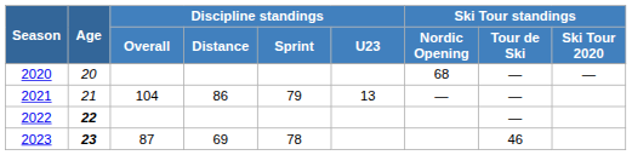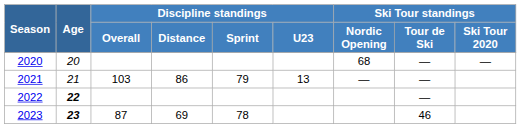 <table class="wikitable" style="font-size:95%; text-align:center; border:grey solid 1px; border-collapse:collapse; background:#ffffff;">
 <tr>
 <th style="background-color:#369; color:white; width:60px;" rowspan="2"> Season </th>
 <th style="background-color:#369; color:white; width:40px;" rowspan="2"> Age </th>
 <th style="background-color:#4180be; color:white;" colspan="4">Discipline standings</th>
 <th style="background-color:#4180be; color:white;" colspan="3">Ski Tour standings</th>
 </tr>
 <tr>
 <th style="background-color:#4180be; color:white; width:75px;">Overall</th>
 <th style="background-color:#4180be; color:white; width:75px;">Distance</th>
 <th style="background-color:#4180be; color:white; width:75px;">Sprint</th>
 <th style="background-color:#4180be; color:white; width:75px;">U23</th>
 <th style="background-color:#4180be; color:white; width:75px;">Nordic<br>Opening</th>
 <th style="background-color:#4180be; color:white; width:75px;">Tour de<br>Ski</th>
 <th style="background-color:#4180be; color:white; width:75px;">Ski Tour<br>2020</th>
 </tr>
 <tr>
 </tr>
 <tr>
 <td><a href='#'>2020</a></td>
 <td><em>20</em></td>
 <td></td>
 <td></td>
 <td></td>
 <td></td>
 <td>68</td>
 <td>—</td>
 <td>—</td>
 </tr>
 <tr>
 <td><a href='#'>2021</a></td>
 <td><em>21</em></td>
-<td>104</td>
+<td>103</td>
 <td>86</td>
 <td>79</td>
 <td>13</td>
 <td>—</td>
 <td>—</td>
 <td></td>
 </tr>
 <tr>
 <td><a href='#'>2022</a></td>
 <td><strong><em>22</em></strong></td>
 <td></td>
 <td></td>
 <td></td>
 <td></td>
 <td></td>
 <td>—</td>
 <td></td>
 </tr>
 <tr>
 <td><a href='#'>2023</a></td>
 <td><strong><em>23</em></strong></td>
 <td>87</td>
 <td>69</td>
 <td>78</td>
 <td></td>
 <td></td>
 <td>46</td>
 <td></td>
 </tr>
 </table>
